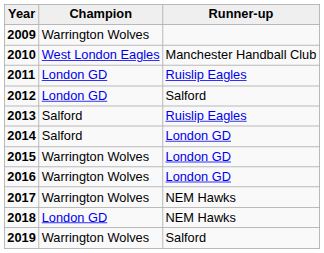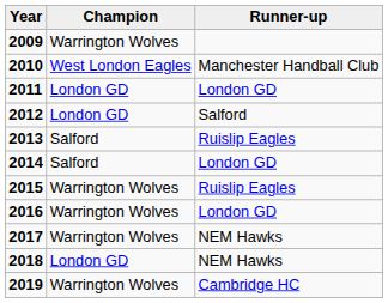 <table class="wikitable">
 <tr style="background:#efefef;">
 <td align="center"><strong>Year</strong></td>
 <td align="center"><strong>Champion</strong></td>
 <td align="center"><strong>Runner-up</strong></td>
 </tr>
 <tr>
 <td><strong>2009</strong></td>
 <td>Warrington Wolves</td>
 <td></td>
 </tr>
 <tr>
 <td><strong>2010</strong></td>
 <td><a href='#'>West London Eagles</a></td>
 <td>Manchester Handball Club</td>
 </tr>
 <tr>
 <td><strong>2011</strong></td>
 <td><a href='#'>London GD</a></td>
-<td><a href='#'>Ruislip Eagles</a></td>
+<td><a href='#'>London GD</a></td>
 </tr>
 <tr>
 <td><strong>2012</strong></td>
 <td><a href='#'>London GD</a></td>
 <td>Salford</td>
 </tr>
 <tr>
 <td><strong>2013</strong></td>
 <td>Salford</td>
 <td><a href='#'>Ruislip Eagles</a></td>
 </tr>
 <tr>
 <td><strong>2014</strong></td>
 <td>Salford</td>
 <td><a href='#'>London GD</a></td>
 </tr>
 <tr>
 <td><strong>2015</strong></td>
 <td>Warrington Wolves</td>
-<td><a href='#'>London GD</a></td>
+<td><a href='#'>Ruislip Eagles</a></td>
 </tr>
 <tr>
 <td><strong>2016</strong></td>
 <td>Warrington Wolves</td>
 <td><a href='#'>London GD</a></td>
 </tr>
 <tr>
 <td><strong>2017</strong></td>
 <td>Warrington Wolves</td>
 <td>NEM Hawks</td>
 </tr>
 <tr>
 <td><strong>2018</strong></td>
 <td><a href='#'>London GD</a></td>
 <td>NEM Hawks</td>
 </tr>
 <tr>
 <td><strong>2019</strong></td>
 <td>Warrington Wolves</td>
-<td>Salford</td>
+<td><a href='#'>Cambridge HC</a></td>
 </tr>
 </table>
